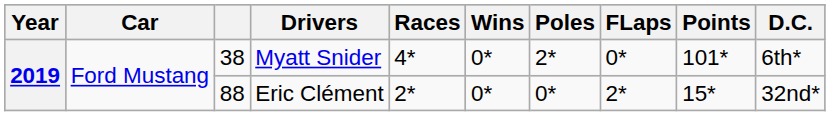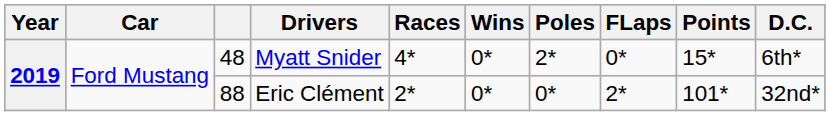 <table class="wikitable" style="font-size:85%">
 <tr>
 <th>Year</th>
 <th>Car</th>
 <th></th>
 <th>Drivers</th>
 <th>Races</th>
 <th>Wins</th>
 <th>Poles</th>
 <th>FLaps</th>
 <th>Points</th>
 <th>D.C.</th>
 </tr>
 <tr>
 <th rowspan=2><a href='#'>2019</a></th>
 <td rowspan=2><a href='#'>Ford Mustang</a></td>
-<td>38</td>
+<td>48</td>
 <td> <a href='#'>Myatt Snider</a></td>
 <td>4*</td>
 <td>0*</td>
 <td>2*</td>
 <td>0*</td>
-<td>101*</td>
+<td>15*</td>
 <td>6th*</td>
 </tr>
 <tr>
 <td>88</td>
 <td> Eric Clément</td>
 <td>2*</td>
 <td>0*</td>
 <td>0*</td>
 <td>2*</td>
-<td>15*</td>
+<td>101*</td>
 <td>32nd*</td>
 </tr>
 </table>
